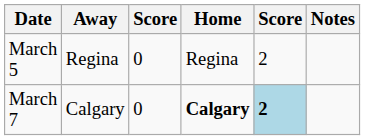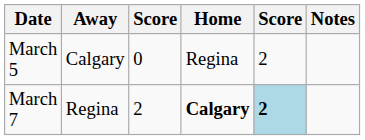 <table class="wikitable">
 <tr>
 <th width="6em">Date</th>
 <th width="10em">Away</th>
 <th width="5em">Score</th>
 <th width="10em">Home</th>
 <th width="5em">Score</th>
 <th width="15em">Notes</th>
 </tr>
 <tr>
 <td>March 5</td>
-<td>Regina</td>
+<td>Calgary</td>
 <td>0</td>
 <td>Regina</td>
 <td>2</td>
 <td></td>
 </tr>
 <tr>
 <td>March 7</td>
-<td>Calgary</td>
-<td>0</td>
+<td>Regina</td>
+<td>2</td>
 <td><strong>Calgary</strong></td>
 <td style="background: lightblue;"><strong>2</strong></td>
 <td></td>
 </tr>
 </table>
